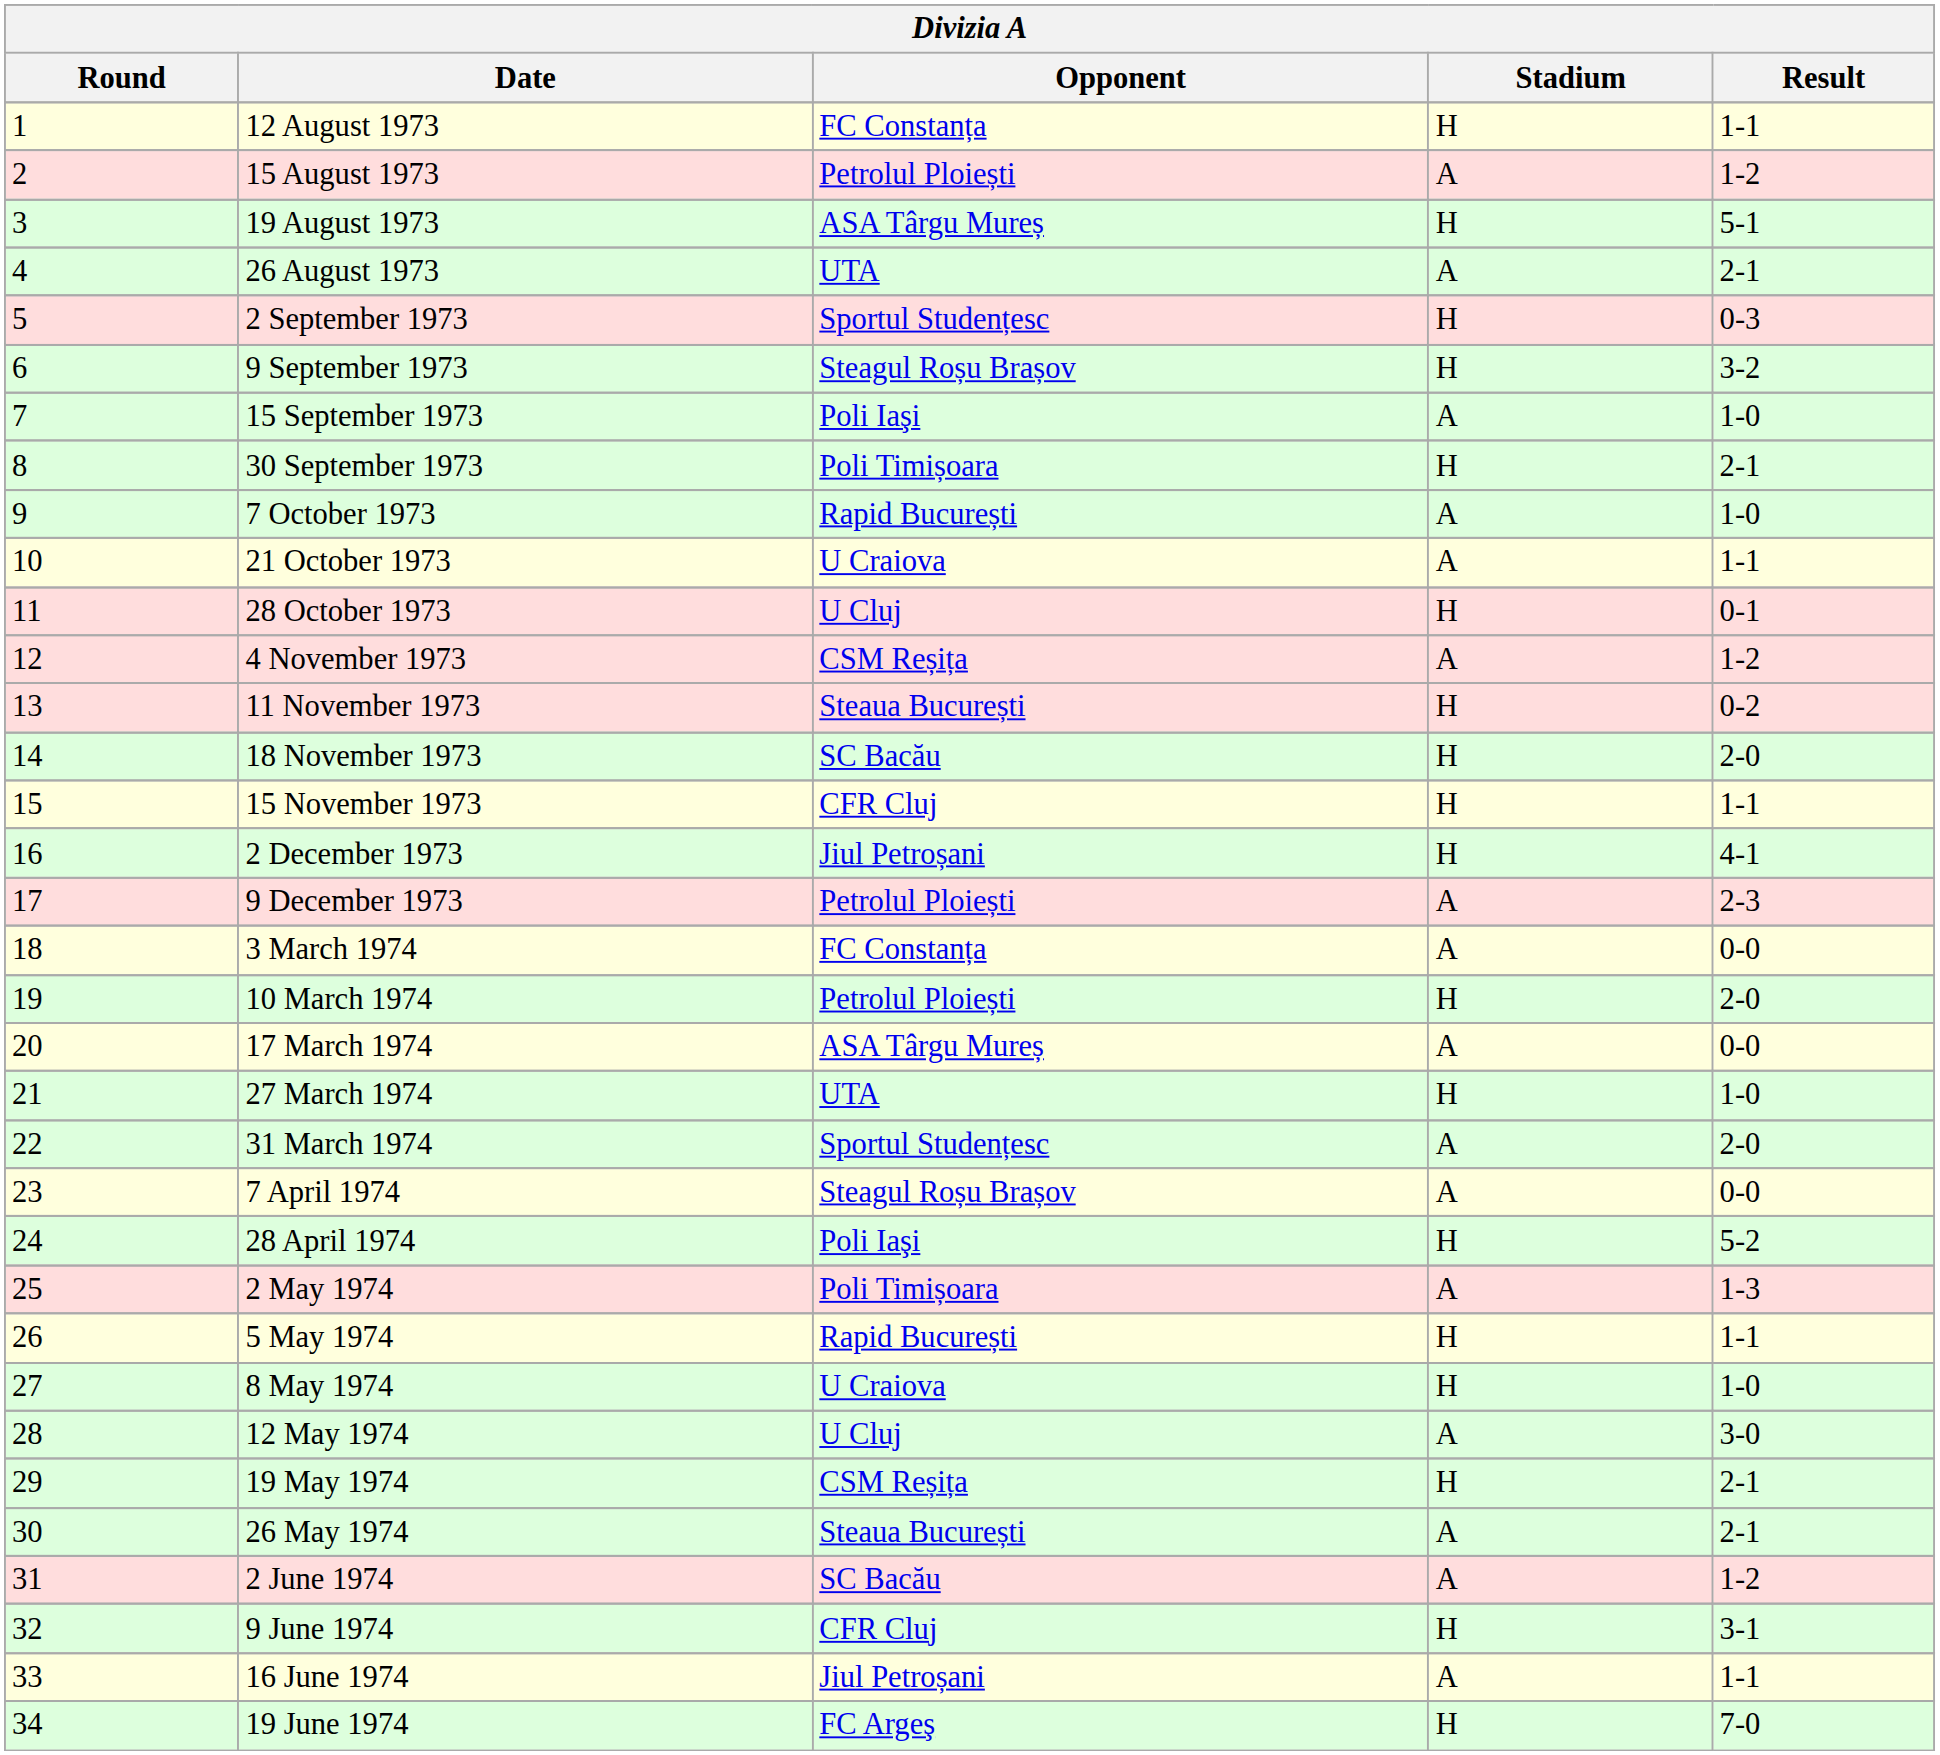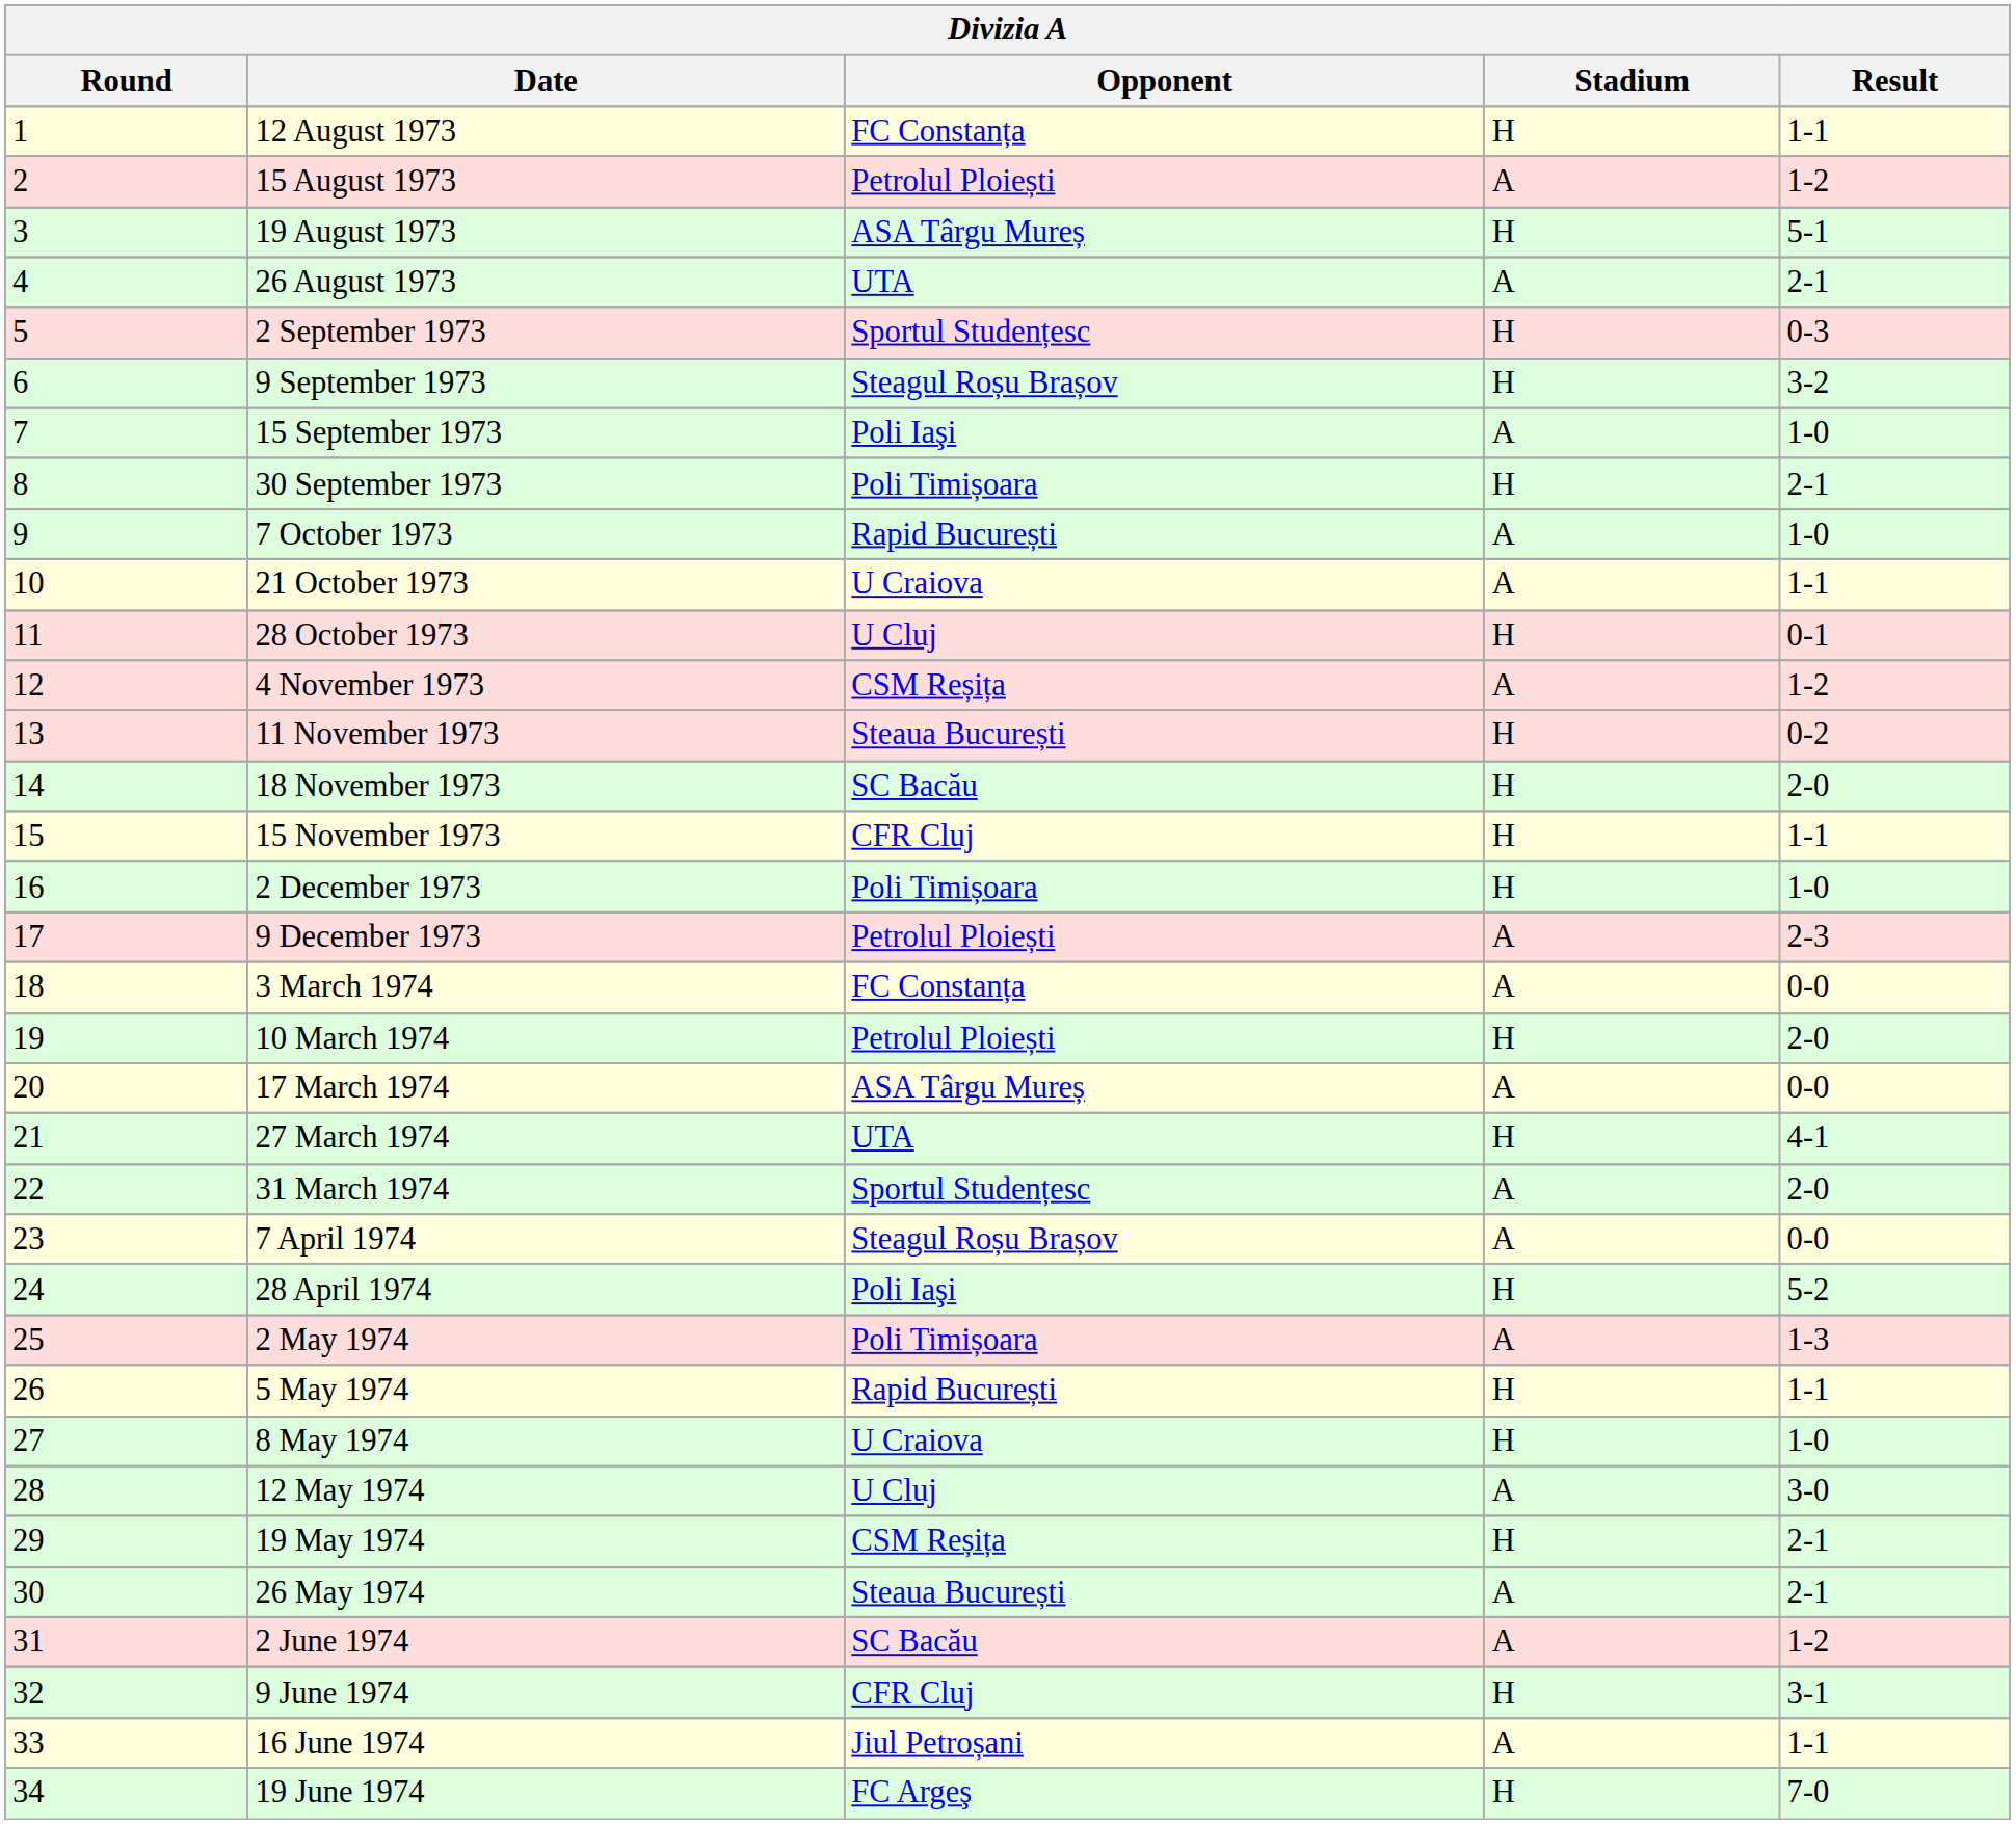 <table class="wikitable" style="width:80%;">
 <tr>
 <th colspan="5" style="text-align:center;"><em>Divizia A</em></th>
 </tr>
 <tr>
 <th>Round</th>
 <th>Date</th>
 <th>Opponent</th>
 <th>Stadium</th>
 <th>Result</th>
 </tr>
 <tr>
 </tr>
 <tr bgcolor="#ffffdd">
 <td>1</td>
 <td>12 August 1973</td>
 <td><a href='#'>FC Constanța</a></td>
 <td>H</td>
 <td>1-1</td>
 </tr>
 <tr>
 </tr>
 <tr bgcolor="#ffdddd">
 <td>2</td>
 <td>15 August 1973</td>
 <td><a href='#'>Petrolul Ploiești</a></td>
 <td>A</td>
 <td>1-2</td>
 </tr>
 <tr>
 </tr>
 <tr bgcolor="#ddffdd">
 <td>3</td>
 <td>19 August 1973</td>
 <td><a href='#'>ASA Târgu Mureș</a></td>
 <td>H</td>
 <td>5-1</td>
 </tr>
 <tr>
 </tr>
 <tr bgcolor="#ddffdd">
 <td>4</td>
 <td>26 August 1973</td>
 <td><a href='#'>UTA</a></td>
 <td>A</td>
 <td>2-1</td>
 </tr>
 <tr>
 </tr>
 <tr bgcolor="#ffdddd">
 <td>5</td>
 <td>2 September 1973</td>
 <td><a href='#'>Sportul Studențesc</a></td>
 <td>H</td>
 <td>0-3</td>
 </tr>
 <tr>
 </tr>
 <tr bgcolor="#ddffdd">
 <td>6</td>
 <td>9 September 1973</td>
 <td><a href='#'>Steagul Roșu Brașov</a></td>
 <td>H</td>
 <td>3-2</td>
 </tr>
 <tr>
 </tr>
 <tr bgcolor="#ddffdd">
 <td>7</td>
 <td>15 September 1973</td>
 <td><a href='#'>Poli Iaşi</a></td>
 <td>A</td>
 <td>1-0</td>
 </tr>
 <tr>
 </tr>
 <tr bgcolor="#ddffdd">
 <td>8</td>
 <td>30 September 1973</td>
 <td><a href='#'>Poli Timișoara</a></td>
 <td>H</td>
 <td>2-1</td>
 </tr>
 <tr>
 </tr>
 <tr bgcolor="#ddffdd">
 <td>9</td>
 <td>7 October 1973</td>
 <td><a href='#'>Rapid București</a></td>
 <td>A</td>
 <td>1-0</td>
 </tr>
 <tr>
 </tr>
 <tr bgcolor="#ffffdd">
 <td>10</td>
 <td>21 October 1973</td>
 <td><a href='#'>U Craiova</a></td>
 <td>A</td>
 <td>1-1</td>
 </tr>
 <tr>
 </tr>
 <tr bgcolor="#ffdddd">
 <td>11</td>
 <td>28 October 1973</td>
 <td><a href='#'>U Cluj</a></td>
 <td>H</td>
 <td>0-1</td>
 </tr>
 <tr>
 </tr>
 <tr bgcolor="#ffdddd">
 <td>12</td>
 <td>4 November 1973</td>
 <td><a href='#'>CSM Reșița</a></td>
 <td>A</td>
 <td>1-2</td>
 </tr>
 <tr>
 </tr>
 <tr bgcolor="#ffdddd">
 <td>13</td>
 <td>11 November 1973</td>
 <td><a href='#'>Steaua București</a></td>
 <td>H</td>
 <td>0-2</td>
 </tr>
 <tr>
 </tr>
 <tr bgcolor="#ddffdd">
 <td>14</td>
 <td>18 November 1973</td>
 <td><a href='#'>SC Bacău</a></td>
 <td>H</td>
 <td>2-0</td>
 </tr>
 <tr>
 </tr>
 <tr bgcolor="#ffffdd">
 <td>15</td>
 <td>15 November 1973</td>
 <td><a href='#'>CFR Cluj</a></td>
 <td>H</td>
 <td>1-1</td>
 </tr>
 <tr>
 </tr>
 <tr bgcolor="#ddffdd">
 <td>16</td>
 <td>2 December 1973</td>
-<td><a href='#'>Jiul Petroșani</a></td>
+<td><a href='#'>Poli Timișoara</a></td>
 <td>H</td>
-<td>4-1</td>
+<td>1-0</td>
 </tr>
 <tr>
 </tr>
 <tr bgcolor="#ffdddd">
 <td>17</td>
 <td>9 December 1973</td>
 <td><a href='#'>Petrolul Ploiești</a></td>
 <td>A</td>
 <td>2-3</td>
 </tr>
 <tr>
 </tr>
 <tr bgcolor="#ffffdd">
 <td>18</td>
 <td>3 March 1974</td>
 <td><a href='#'>FC Constanța</a></td>
 <td>A</td>
 <td>0-0</td>
 </tr>
 <tr>
 </tr>
 <tr bgcolor="#ddffdd">
 <td>19</td>
 <td>10 March 1974</td>
 <td><a href='#'>Petrolul Ploiești</a></td>
 <td>H</td>
 <td>2-0</td>
 </tr>
 <tr>
 </tr>
 <tr bgcolor="#ffffdd">
 <td>20</td>
 <td>17 March 1974</td>
 <td><a href='#'>ASA Târgu Mureș</a></td>
 <td>A</td>
 <td>0-0</td>
 </tr>
 <tr>
 </tr>
 <tr bgcolor="#ddffdd">
 <td>21</td>
 <td>27 March 1974</td>
 <td><a href='#'>UTA</a></td>
 <td>H</td>
-<td>1-0</td>
+<td>4-1</td>
 </tr>
 <tr>
 </tr>
 <tr bgcolor="#ddffdd">
 <td>22</td>
 <td>31 March 1974</td>
 <td><a href='#'>Sportul Studențesc</a></td>
 <td>A</td>
 <td>2-0</td>
 </tr>
 <tr>
 </tr>
 <tr bgcolor="#ffffdd">
 <td>23</td>
 <td>7 April 1974</td>
 <td><a href='#'>Steagul Roșu Brașov</a></td>
 <td>A</td>
 <td>0-0</td>
 </tr>
 <tr>
 </tr>
 <tr bgcolor="#ddffdd">
 <td>24</td>
 <td>28 April 1974</td>
 <td><a href='#'>Poli Iaşi</a></td>
 <td>H</td>
 <td>5-2</td>
 </tr>
 <tr>
 </tr>
 <tr bgcolor="#ffdddd">
 <td>25</td>
 <td>2 May 1974</td>
 <td><a href='#'>Poli Timișoara</a></td>
 <td>A</td>
 <td>1-3</td>
 </tr>
 <tr>
 </tr>
 <tr bgcolor="#ffffdd">
 <td>26</td>
 <td>5 May 1974</td>
 <td><a href='#'>Rapid București</a></td>
 <td>H</td>
 <td>1-1</td>
 </tr>
 <tr>
 </tr>
 <tr bgcolor="#ddffdd">
 <td>27</td>
 <td>8 May 1974</td>
 <td><a href='#'>U Craiova</a></td>
 <td>H</td>
 <td>1-0</td>
 </tr>
 <tr>
 </tr>
 <tr bgcolor="#ddffdd">
 <td>28</td>
 <td>12 May 1974</td>
 <td><a href='#'>U Cluj</a></td>
 <td>A</td>
 <td>3-0</td>
 </tr>
 <tr>
 </tr>
 <tr bgcolor="#ddffdd">
 <td>29</td>
 <td>19 May 1974</td>
 <td><a href='#'>CSM Reșița</a></td>
 <td>H</td>
 <td>2-1</td>
 </tr>
 <tr>
 </tr>
 <tr bgcolor="#ddffdd">
 <td>30</td>
 <td>26 May 1974</td>
 <td><a href='#'>Steaua București</a></td>
 <td>A</td>
 <td>2-1</td>
 </tr>
 <tr>
 </tr>
 <tr bgcolor="#ffdddd">
 <td>31</td>
 <td>2 June 1974</td>
 <td><a href='#'>SC Bacău</a></td>
 <td>A</td>
 <td>1-2</td>
 </tr>
 <tr>
 </tr>
 <tr bgcolor="#ddffdd">
 <td>32</td>
 <td>9 June 1974</td>
 <td><a href='#'>CFR Cluj</a></td>
 <td>H</td>
 <td>3-1</td>
 </tr>
 <tr>
 </tr>
 <tr bgcolor="#ffffdd">
 <td>33</td>
 <td>16 June 1974</td>
 <td><a href='#'>Jiul Petroșani</a></td>
 <td>A</td>
 <td>1-1</td>
 </tr>
 <tr>
 </tr>
 <tr bgcolor="#ddffdd">
 <td>34</td>
 <td>19 June 1974</td>
 <td><a href='#'>FC Argeş</a></td>
 <td>H</td>
 <td>7-0</td>
 </tr>
 <tr>
 </tr>
 </table>
